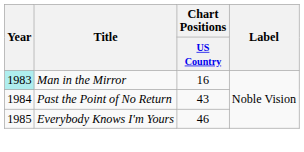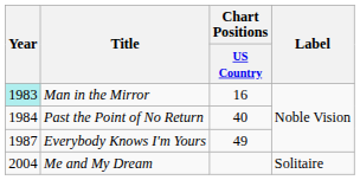 <table class="wikitable">
 <tr>
 <th rowspan="2">Year</th>
 <th rowspan="2">Title</th>
 <th colspan="1">Chart Positions</th>
 <th rowspan="2">Label</th>
 </tr>
 <tr>
 <th width="60"><small><a href='#'>US Country</a></small></th>
 </tr>
 <tr>
 <td style="background: paleturquoise;">1983</td>
 <td><em>Man in the Mirror</em></td>
 <td align=center>16</td>
 <td rowspan=3>Noble Vision</td>
 </tr>
 <tr>
 <td>1984</td>
 <td><em>Past the Point of No Return</em></td>
-<td align=center>43</td>
+<td align=center>40</td>
 </tr>
 <tr>
-<td>1985</td>
+<td>1987</td>
 <td><em>Everybody Knows I'm Yours</em></td>
-<td align=center>46</td>
+<td align=center>49</td>
+</tr>
+<tr>
+<td>2004</td>
+<td><em>Me and My Dream</em></td>
+<td></td>
+<td>Solitaire</td>
 </tr>
 </table>
